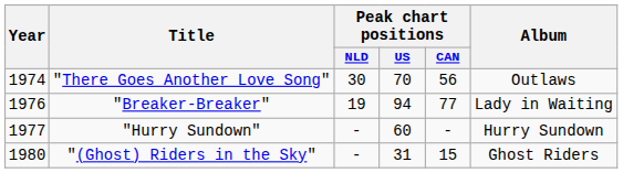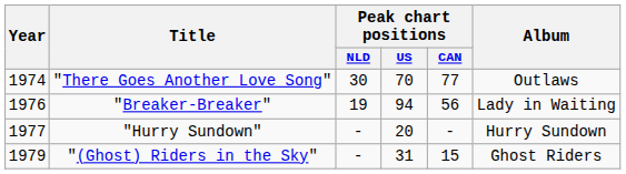 <table class="wikitable plainrowheaders" style="text-align:center;">
 <tr>
 <th scope="col" rowspan="2">Year</th>
 <th scope="col" rowspan="2">Title</th>
 <th scope="col" colspan="3">Peak chart positions</th>
 <th scope="col" rowspan="2">Album</th>
 </tr>
 <tr>
 <th style="width:3em;font-size:85%"><a href='#'>NLD</a><br></th>
 <th style="width:3em;font-size:85%"><a href='#'>US</a><br></th>
 <th style="width:3em;font-size:85%"><a href='#'>CAN</a><br></th>
 </tr>
 <tr>
 <td>1974</td>
 <td>"<a href='#'>There Goes Another Love Song</a>"</td>
 <td>30</td>
 <td>70</td>
-<td>56</td>
+<td>77</td>
 <td>Outlaws</td>
 </tr>
 <tr>
 <td>1976</td>
 <td scope="row">"<a href='#'>Breaker-Breaker</a>"</td>
 <td>19</td>
 <td>94</td>
-<td>77</td>
+<td>56</td>
 <td>Lady in Waiting</td>
 </tr>
 <tr>
 <td>1977</td>
 <td scope="row">"Hurry Sundown"</td>
 <td>-</td>
-<td>60</td>
+<td>20</td>
 <td>-</td>
 <td>Hurry Sundown</td>
 </tr>
 <tr>
-<td>1980</td>
+<td>1979</td>
 <td>"<a href='#'>(Ghost) Riders in the Sky</a>"</td>
 <td>-</td>
 <td>31</td>
 <td>15</td>
 <td>Ghost Riders</td>
 </tr>
 </table>
